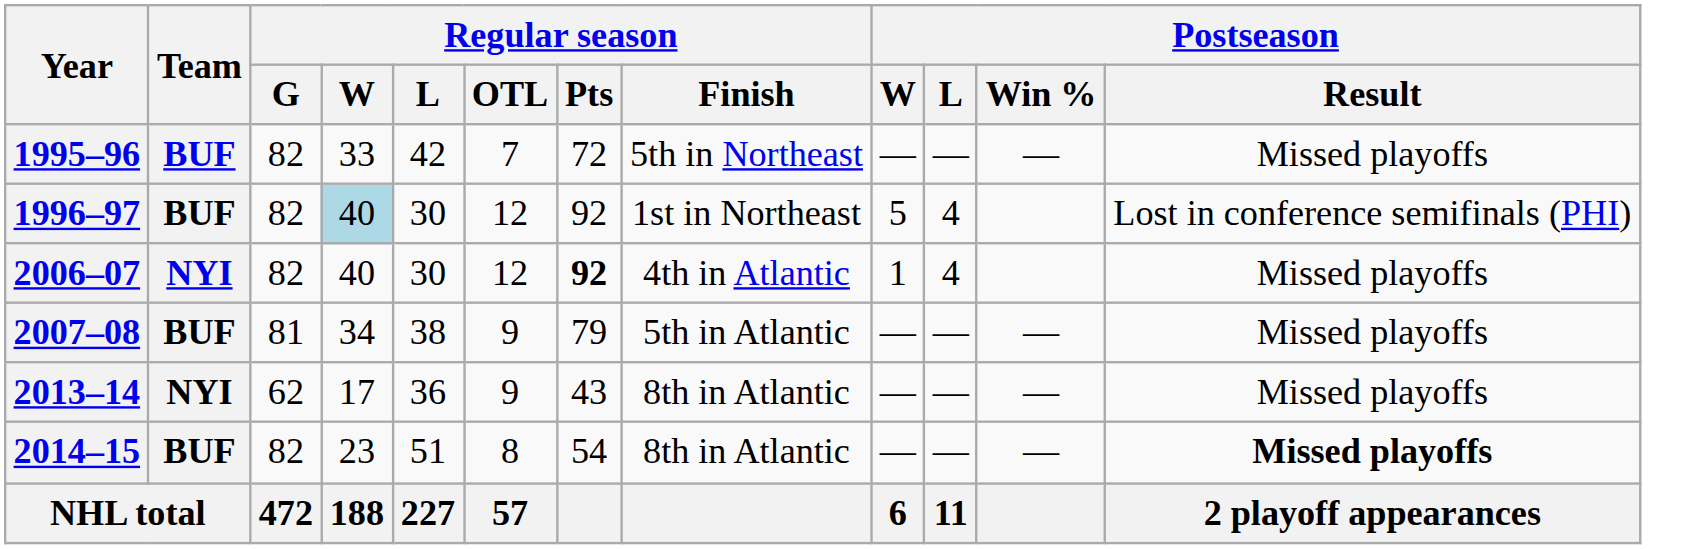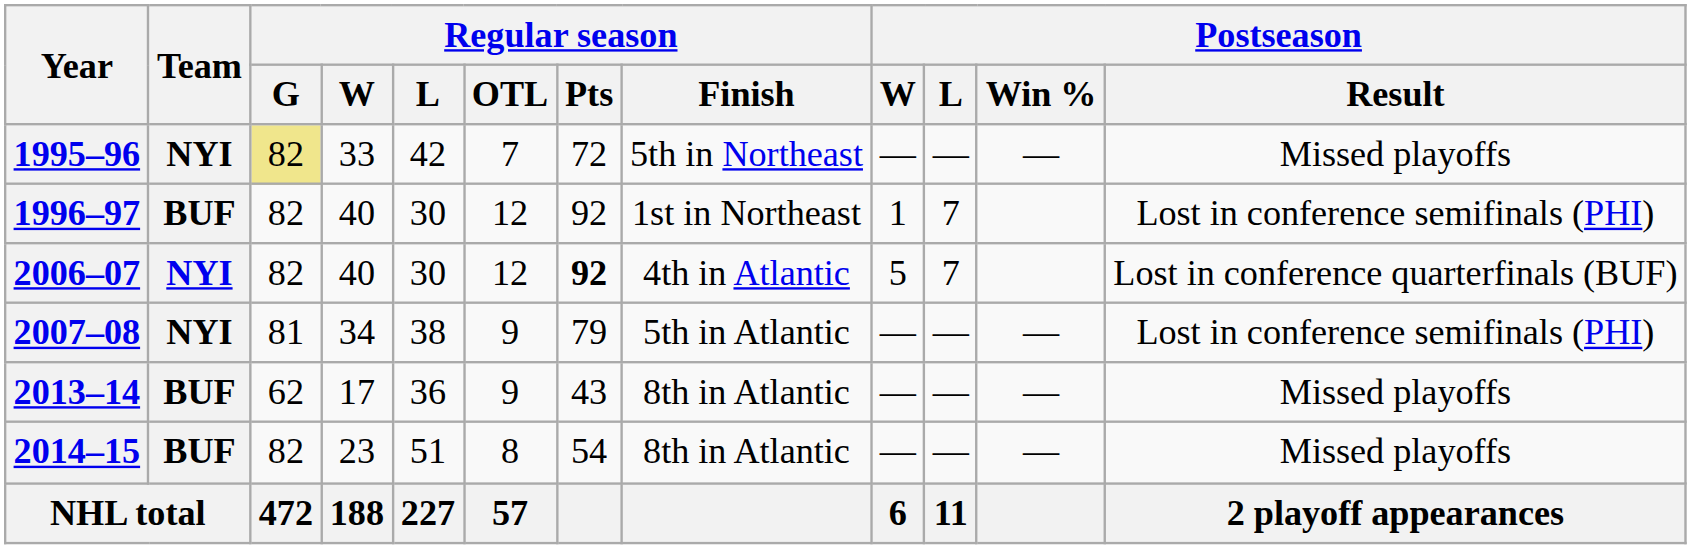 <table class="wikitable" style="font-size:95%; text-align:center;">
 <tr>
 <th rowspan="2">Year</th>
 <th rowspan="2">Team</th>
 <th colspan="6"><a href='#'>Regular season</a></th>
 <th colspan="4"><a href='#'>Postseason</a></th>
 </tr>
 <tr>
 <th>G</th>
 <th>W</th>
 <th>L</th>
 <th>OTL</th>
 <th>Pts</th>
 <th>Finish</th>
 <th>W</th>
 <th>L</th>
 <th>Win %</th>
 <th>Result</th>
 </tr>
 <tr>
 <th><a href='#'>1995–96</a></th>
-<th><a href='#'>BUF</a></th>
-<td>82</td>
+<th>NYI</th>
+<td style="background: khaki;">82</td>
 <td>33</td>
 <td>42</td>
 <td>7</td>
 <td>72</td>
 <td>5th in <a href='#'>Northeast</a></td>
 <td>—</td>
 <td>—</td>
 <td>—</td>
 <td>Missed playoffs</td>
 </tr>
 <tr>
 <th><a href='#'>1996–97</a></th>
 <th>BUF</th>
 <td>82</td>
-<td style="background: lightblue;">40</td>
+<td>40</td>
 <td>30</td>
 <td>12</td>
 <td>92</td>
 <td>1st in Northeast</td>
-<td>5</td>
-<td>4</td>
+<td>1</td>
+<td>7</td>
 <td></td>
 <td>Lost in conference semifinals (<a href='#'>PHI</a>)</td>
 </tr>
 <tr>
 <th><a href='#'>2006–07</a></th>
 <th><a href='#'>NYI</a></th>
 <td>82</td>
 <td>40</td>
 <td>30</td>
 <td>12</td>
 <td><strong>92</strong></td>
 <td>4th in <a href='#'>Atlantic</a></td>
-<td>1</td>
-<td>4</td>
+<td>5</td>
+<td>7</td>
 <td></td>
-<td>Missed playoffs</td>
+<td>Lost in conference quarterfinals (BUF)</td>
 </tr>
 <tr>
 <th><a href='#'>2007–08</a></th>
-<th>BUF</th>
+<th>NYI</th>
 <td>81</td>
 <td>34</td>
 <td>38</td>
 <td>9</td>
 <td>79</td>
 <td>5th in Atlantic</td>
 <td>—</td>
 <td>—</td>
 <td>—</td>
-<td>Missed playoffs</td>
+<td>Lost in conference semifinals (<a href='#'>PHI</a>)</td>
 </tr>
 <tr>
 <th><a href='#'>2013–14</a></th>
-<th>NYI</th>
+<th>BUF</th>
 <td>62</td>
 <td>17</td>
 <td>36</td>
 <td>9</td>
 <td>43</td>
 <td>8th in Atlantic</td>
 <td>—</td>
 <td>—</td>
 <td>—</td>
 <td>Missed playoffs</td>
 </tr>
 <tr>
 <th><a href='#'>2014–15</a></th>
 <th>BUF</th>
 <td>82</td>
 <td>23</td>
 <td>51</td>
 <td>8</td>
 <td>54</td>
 <td>8th in Atlantic</td>
 <td>—</td>
 <td>—</td>
 <td>—</td>
-<td><strong>Missed playoffs</strong></td>
+<td>Missed playoffs</td>
 </tr>
 <tr>
 <th colspan="2">NHL total</th>
 <th>472</th>
 <th>188</th>
 <th>227</th>
 <th>57</th>
 <th> </th>
 <th> </th>
 <th>6</th>
 <th>11</th>
 <th></th>
 <th>2 playoff appearances</th>
 </tr>
 </table>
